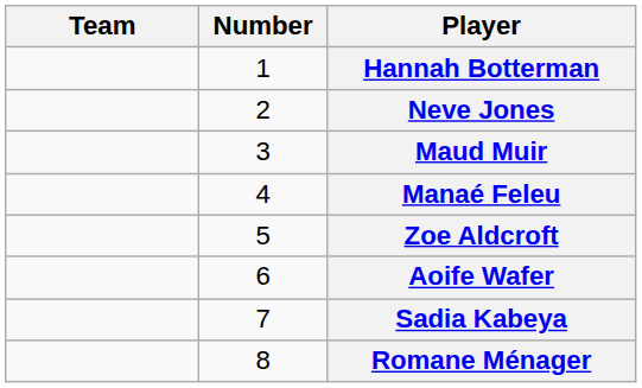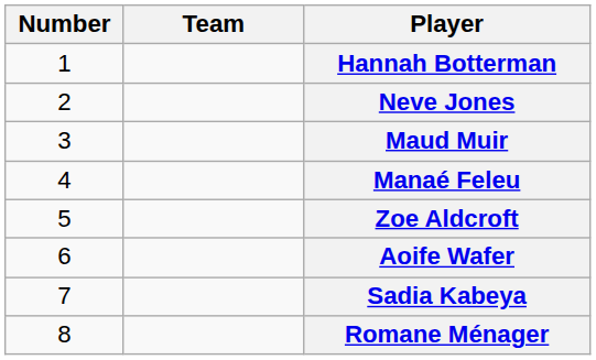 <table class="wikitable" style="text-align:center">
 <tr>
+<th width=70>Number</th>
 <th width=110>Team</th>
-<th width=70>Number</th>
 <th width=180>Player</th>
 </tr>
 <tr>
+<td>1</td>
 <td align=left></td>
-<td>1</td>
 <th><a href='#'>Hannah Botterman</a></th>
 </tr>
 <tr>
+<td>2</td>
 <td align=left></td>
-<td>2</td>
 <th><a href='#'>Neve Jones</a></th>
 </tr>
 <tr>
+<td>3</td>
 <td align=left></td>
-<td>3</td>
 <th><a href='#'>Maud Muir</a></th>
 </tr>
 <tr>
+<td>4</td>
 <td align=left></td>
-<td>4</td>
 <th><a href='#'>Manaé Feleu</a></th>
 </tr>
 <tr>
+<td>5</td>
 <td align=left></td>
-<td>5</td>
 <th><a href='#'>Zoe Aldcroft</a></th>
 </tr>
 <tr>
+<td>6</td>
 <td align=left></td>
-<td>6</td>
 <th><a href='#'>Aoife Wafer</a></th>
 </tr>
 <tr>
+<td>7</td>
 <td align=left></td>
-<td>7</td>
 <th><a href='#'>Sadia Kabeya</a></th>
 </tr>
 <tr>
+<td>8</td>
 <td align=left></td>
-<td>8</td>
 <th><a href='#'>Romane Ménager</a></th>
 </tr>
 </table>
